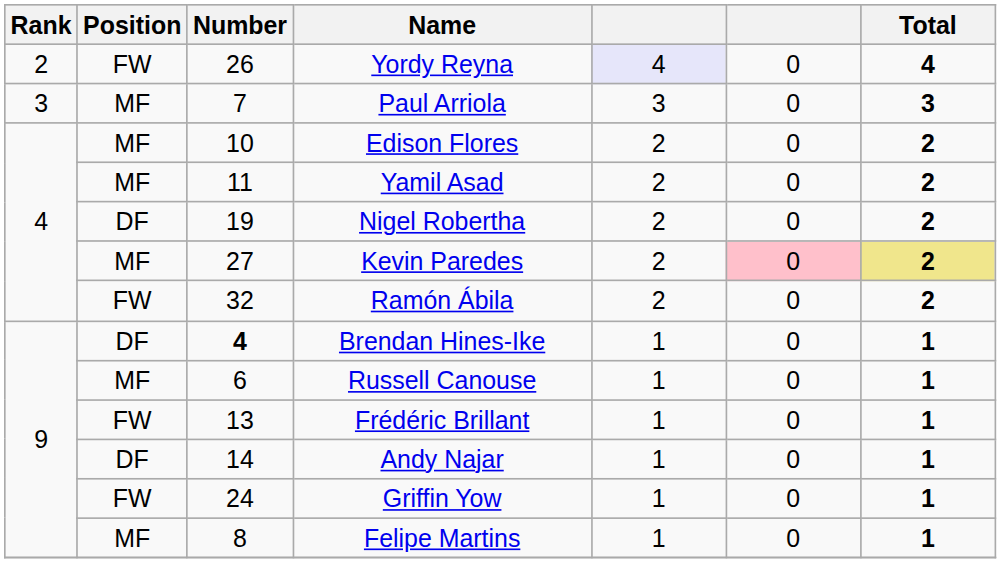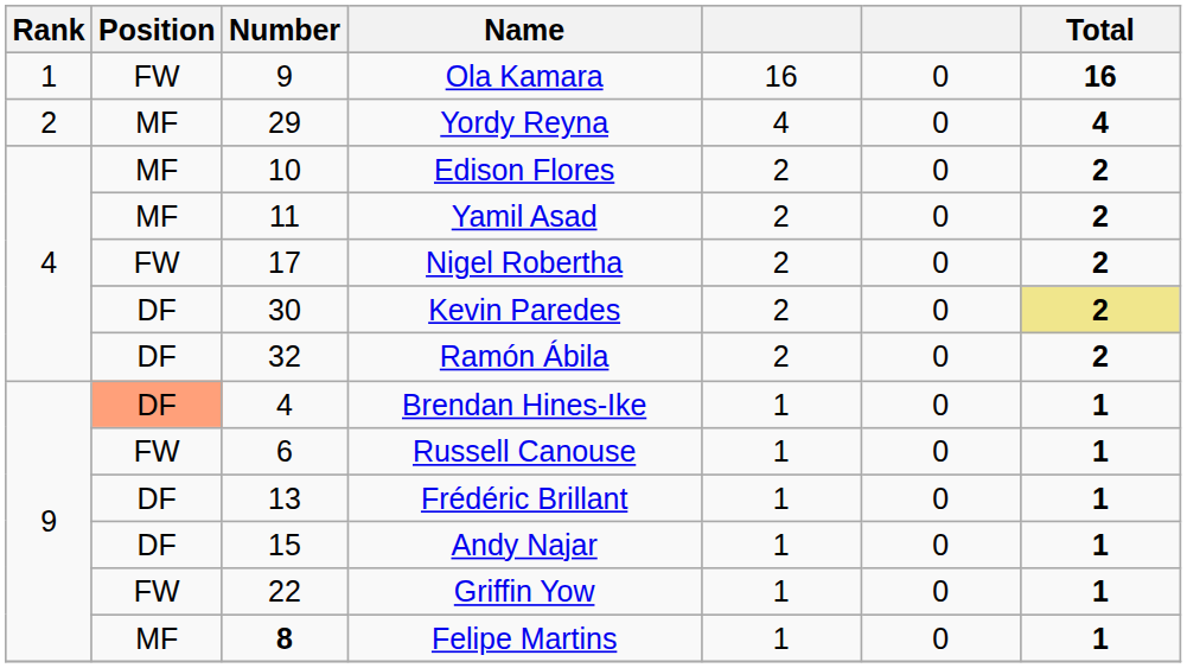 <table class="wikitable" style="font-size: 95%; text-align: center;">
 <tr>
 <th width=30>Rank</th>
 <th width=30>Position</th>
 <th width=30>Number</th>
 <th width=175>Name</th>
 <th width=75></th>
 <th width=75></th>
 <th width=75><strong>Total</strong></th>
 </tr>
 <tr>
+<td>1</td>
+<td>FW</td>
+<td>9</td>
+<td><a href='#'>Ola Kamara</a></td>
+<td>16</td>
+<td>0</td>
+<td><strong>16</strong></td>
+</tr>
+<tr>
 <td>2</td>
-<td>FW</td>
-<td>26</td>
+<td>MF</td>
+<td>29</td>
 <td><a href='#'>Yordy Reyna</a></td>
-<td style="background: lavender;">4</td>
+<td>4</td>
 <td>0</td>
 <td><strong>4</strong></td>
-</tr>
-<tr>
-<td>3</td>
-<td>MF</td>
-<td>7</td>
-<td><a href='#'>Paul Arriola</a></td>
-<td>3</td>
-<td>0</td>
-<td><strong>3</strong></td>
 </tr>
 <tr>
 <td rowspan="5">4</td>
 <td>MF</td>
 <td>10</td>
 <td><a href='#'>Edison Flores</a></td>
 <td>2</td>
 <td>0</td>
 <td><strong>2</strong></td>
 </tr>
 <tr>
 <td>MF</td>
 <td>11</td>
 <td><a href='#'>Yamil Asad</a></td>
 <td>2</td>
 <td>0</td>
 <td><strong>2</strong></td>
 </tr>
 <tr>
-<td>DF</td>
-<td>19</td>
+<td>FW</td>
+<td>17</td>
 <td><a href='#'>Nigel Robertha</a></td>
 <td>2</td>
 <td>0</td>
 <td><strong>2</strong></td>
 </tr>
 <tr>
-<td>MF</td>
-<td>27</td>
+<td>DF</td>
+<td>30</td>
 <td><a href='#'>Kevin Paredes</a></td>
 <td>2</td>
-<td style="background: pink;">0</td>
+<td>0</td>
 <td style="background: khaki;"><strong>2</strong></td>
 </tr>
 <tr>
-<td>FW</td>
+<td>DF</td>
 <td>32</td>
 <td><a href='#'>Ramón Ábila</a></td>
 <td>2</td>
 <td>0</td>
 <td><strong>2</strong></td>
 </tr>
 <tr>
 <td rowspan="6">9</td>
-<td>DF</td>
-<td><strong>4</strong></td>
+<td style="background: lightsalmon;">DF</td>
+<td>4</td>
 <td><a href='#'>Brendan Hines-Ike</a></td>
 <td>1</td>
 <td>0</td>
 <td><strong>1</strong></td>
 </tr>
 <tr>
-<td>MF</td>
+<td>FW</td>
 <td>6</td>
 <td><a href='#'>Russell Canouse</a></td>
 <td>1</td>
 <td>0</td>
 <td><strong>1</strong></td>
 </tr>
 <tr>
-<td>FW</td>
+<td>DF</td>
 <td>13</td>
 <td><a href='#'>Frédéric Brillant</a></td>
 <td>1</td>
 <td>0</td>
 <td><strong>1</strong></td>
 </tr>
 <tr>
 <td>DF</td>
-<td>14</td>
+<td>15</td>
 <td><a href='#'>Andy Najar</a></td>
 <td>1</td>
 <td>0</td>
 <td><strong>1</strong></td>
 </tr>
 <tr>
 <td>FW</td>
-<td>24</td>
+<td>22</td>
 <td><a href='#'>Griffin Yow</a></td>
 <td>1</td>
 <td>0</td>
 <td><strong>1</strong></td>
 </tr>
 <tr>
 <td>MF</td>
-<td>8</td>
+<td><strong>8</strong></td>
 <td><a href='#'>Felipe Martins</a></td>
 <td>1</td>
 <td>0</td>
 <td><strong>1</strong></td>
 </tr>
 <tr>
 </tr>
 </table>
